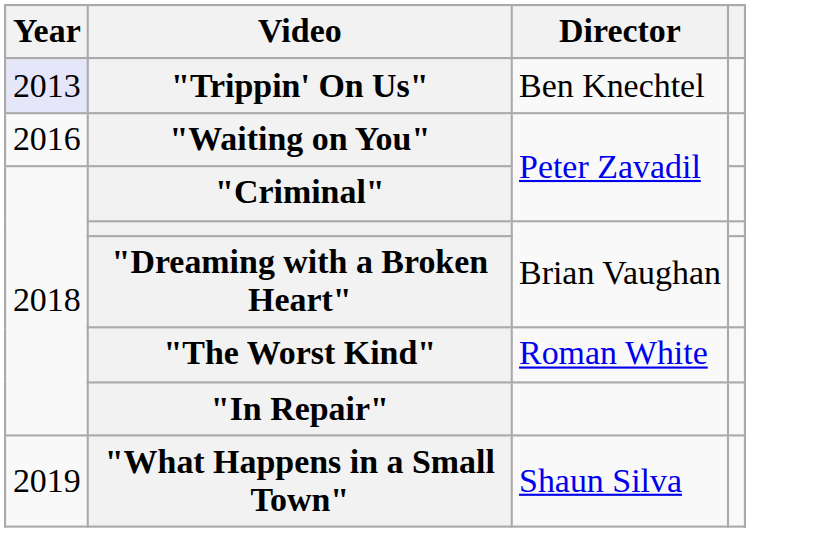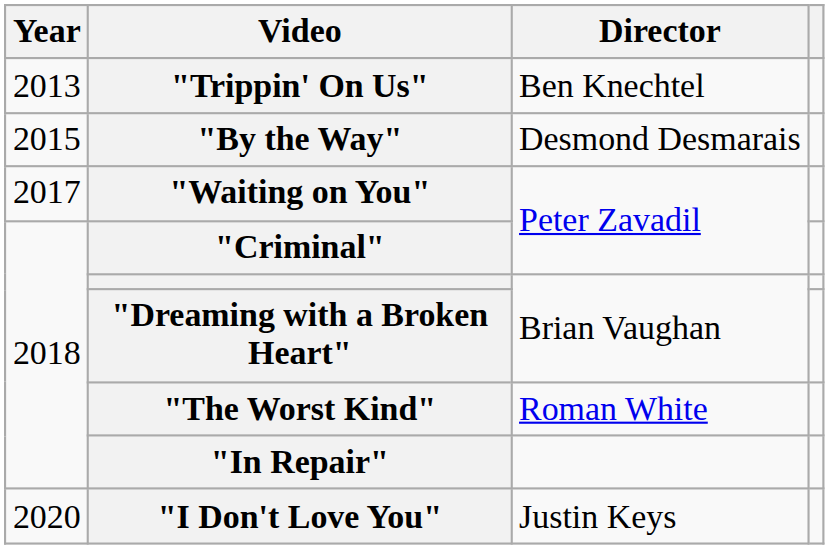 <table class="wikitable plainrowheaders">
 <tr>
 <th>Year</th>
 <th style="width:12em;">Video</th>
 <th>Director</th>
 <th></th>
 </tr>
 <tr>
-<td style="background: lavender;">2013</td>
+<td>2013</td>
 <th scope="row">"Trippin' On Us"</th>
 <td>Ben Knechtel</td>
 <td></td>
 </tr>
 <tr>
-<td>2016</td>
+<td>2015</td>
+<th scope="row">"By the Way"</th>
+<td>Desmond Desmarais</td>
+<td></td>
+</tr>
+<tr>
+<td>2017</td>
 <th scope="row">"Waiting on You"</th>
 <td rowspan="2"><a href='#'>Peter Zavadil</a></td>
 <td></td>
 </tr>
 <tr>
 <td rowspan="5">2018</td>
 <th scope="row">"Criminal"</th>
 <td></td>
 </tr>
 <tr>
 <th scope="row"></th>
 <td rowspan="2">Brian Vaughan</td>
 <td></td>
 </tr>
 <tr>
 <th scope="row">"Dreaming with a Broken Heart"</th>
 <td></td>
 </tr>
 <tr>
 <th scope="row">"The Worst Kind" </th>
 <td><a href='#'>Roman White</a></td>
 <td></td>
 </tr>
 <tr>
 <th scope="row">"In Repair"</th>
 <td></td>
 <td></td>
 </tr>
 <tr>
-<td>2019</td>
-<th scope="row">"What Happens in a Small Town" </th>
-<td><a href='#'>Shaun Silva</a></td>
+<td>2020</td>
+<th scope="row">"I Don't Love You"</th>
+<td>Justin Keys</td>
 <td></td>
 </tr>
 </table>
